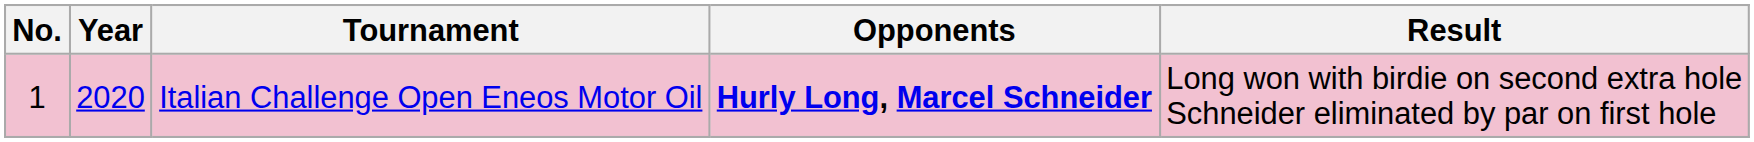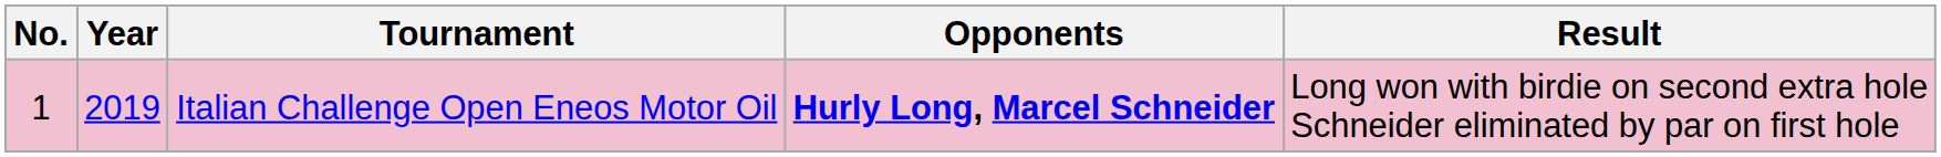 <table class="wikitable" style="font-size:95%;">
 <tr>
 <th>No.</th>
 <th>Year</th>
 <th>Tournament</th>
 <th>Opponents</th>
 <th>Result</th>
 </tr>
 <tr style="background:#F2C1D1;">
 <td align=center>1</td>
-<td><a href='#'>2020</a></td>
+<td><a href='#'>2019</a></td>
 <td><a href='#'>Italian Challenge Open Eneos Motor Oil</a></td>
 <td><strong> <a href='#'>Hurly Long</a>,  <a href='#'>Marcel Schneider</a></strong></td>
 <td>Long won with birdie on second extra hole<br>Schneider eliminated by par on first hole</td>
 </tr>
 </table>
